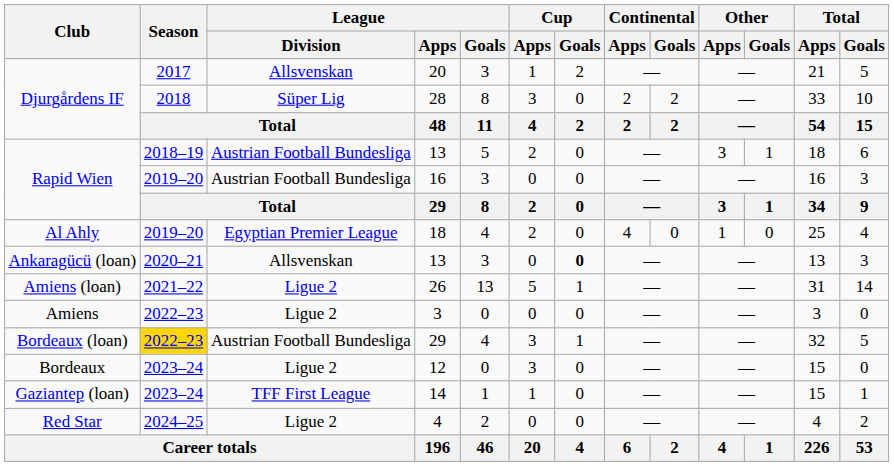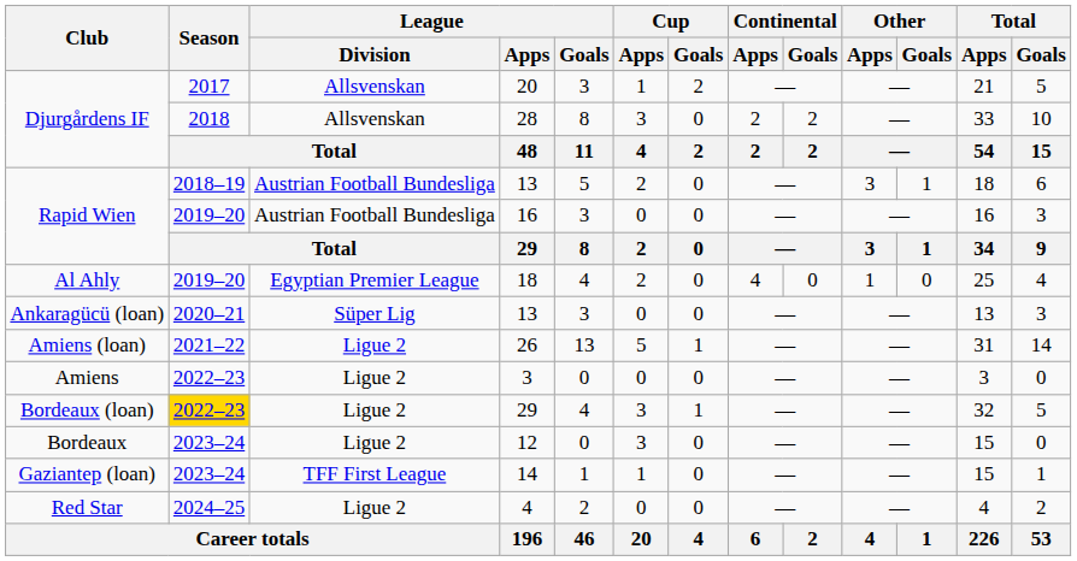 <table class="wikitable" style="text-align:center">
 <tr>
 <th rowspan="2">Club</th>
 <th rowspan="2">Season</th>
 <th colspan="3">League</th>
 <th colspan="2">Cup</th>
 <th colspan="2">Continental</th>
 <th colspan="2">Other</th>
 <th colspan="2">Total</th>
 </tr>
 <tr>
 <th>Division</th>
 <th>Apps</th>
 <th>Goals</th>
 <th>Apps</th>
 <th>Goals</th>
 <th>Apps</th>
 <th>Goals</th>
 <th>Apps</th>
 <th>Goals</th>
 <th>Apps</th>
 <th>Goals</th>
 </tr>
 <tr>
 <td rowspan="3"><a href='#'>Djurgårdens IF</a></td>
 <td><a href='#'>2017</a></td>
 <td><a href='#'>Allsvenskan</a></td>
 <td>20</td>
 <td>3</td>
 <td>1</td>
 <td>2</td>
 <td colspan="2">—</td>
 <td colspan="2">—</td>
 <td>21</td>
 <td>5</td>
 </tr>
 <tr>
 <td><a href='#'>2018</a></td>
-<td><a href='#'>Süper Lig</a></td>
+<td>Allsvenskan</td>
 <td>28</td>
 <td>8</td>
 <td>3</td>
 <td>0</td>
 <td>2</td>
 <td>2</td>
 <td colspan="2">—</td>
 <td>33</td>
 <td>10</td>
 </tr>
 <tr>
 <th colspan="2">Total</th>
 <th>48</th>
 <th>11</th>
 <th>4</th>
 <th>2</th>
 <th>2</th>
 <th>2</th>
 <th colspan="2">—</th>
 <th>54</th>
 <th>15</th>
 </tr>
 <tr>
 <td rowspan="3"><a href='#'>Rapid Wien</a></td>
 <td><a href='#'>2018–19</a></td>
 <td><a href='#'>Austrian Football Bundesliga</a></td>
 <td>13</td>
 <td>5</td>
 <td>2</td>
 <td>0</td>
 <td colspan="2">—</td>
 <td>3</td>
 <td>1</td>
 <td>18</td>
 <td>6</td>
 </tr>
 <tr>
 <td><a href='#'>2019–20</a></td>
 <td>Austrian Football Bundesliga</td>
 <td>16</td>
 <td>3</td>
 <td>0</td>
 <td>0</td>
 <td colspan="2">—</td>
 <td colspan="2">—</td>
 <td>16</td>
 <td>3</td>
 </tr>
 <tr>
 <th colspan="2">Total</th>
 <th>29</th>
 <th>8</th>
 <th>2</th>
 <th>0</th>
 <th colspan="2">—</th>
 <th>3</th>
 <th>1</th>
 <th>34</th>
 <th>9</th>
 </tr>
 <tr>
 <td><a href='#'>Al Ahly</a></td>
 <td><a href='#'>2019–20</a></td>
 <td><a href='#'>Egyptian Premier League</a></td>
 <td>18</td>
 <td>4</td>
 <td>2</td>
 <td>0</td>
 <td>4</td>
 <td>0</td>
 <td>1</td>
 <td>0</td>
 <td>25</td>
 <td>4</td>
 </tr>
 <tr>
 <td><a href='#'>Ankaragücü</a> (loan)</td>
 <td><a href='#'>2020–21</a></td>
-<td>Allsvenskan</td>
+<td><a href='#'>Süper Lig</a></td>
 <td>13</td>
 <td>3</td>
 <td>0</td>
-<td><strong>0</strong></td>
+<td>0</td>
 <td colspan="2">—</td>
 <td colspan="2">—</td>
 <td>13</td>
 <td>3</td>
 </tr>
 <tr>
 <td><a href='#'>Amiens</a> (loan)</td>
 <td><a href='#'>2021–22</a></td>
 <td><a href='#'>Ligue 2</a></td>
 <td>26</td>
 <td>13</td>
 <td>5</td>
 <td>1</td>
 <td colspan="2">—</td>
 <td colspan="2">—</td>
 <td>31</td>
 <td>14</td>
 </tr>
 <tr>
 <td>Amiens</td>
 <td><a href='#'>2022–23</a></td>
 <td>Ligue 2</td>
 <td>3</td>
 <td>0</td>
 <td>0</td>
 <td>0</td>
 <td colspan="2">—</td>
 <td colspan="2">—</td>
 <td>3</td>
 <td>0</td>
 </tr>
 <tr>
 <td><a href='#'>Bordeaux</a> (loan)</td>
 <td style="background: gold;"><a href='#'>2022–23</a></td>
-<td>Austrian Football Bundesliga</td>
+<td>Ligue 2</td>
 <td>29</td>
 <td>4</td>
 <td>3</td>
 <td>1</td>
 <td colspan="2">—</td>
 <td colspan="2">—</td>
 <td>32</td>
 <td>5</td>
 </tr>
 <tr>
 <td>Bordeaux</td>
 <td><a href='#'>2023–24</a></td>
 <td>Ligue 2</td>
 <td>12</td>
 <td>0</td>
 <td>3</td>
 <td>0</td>
 <td colspan="2">—</td>
 <td colspan="2">—</td>
 <td>15</td>
 <td>0</td>
 </tr>
 <tr>
 <td><a href='#'>Gaziantep</a> (loan)</td>
 <td><a href='#'>2023–24</a></td>
 <td><a href='#'>TFF First League</a></td>
 <td>14</td>
 <td>1</td>
 <td>1</td>
 <td>0</td>
 <td colspan="2">—</td>
 <td colspan="2">—</td>
 <td>15</td>
 <td>1</td>
 </tr>
 <tr>
 <td><a href='#'>Red Star</a></td>
 <td><a href='#'>2024–25</a></td>
 <td>Ligue 2</td>
 <td>4</td>
 <td>2</td>
 <td>0</td>
 <td>0</td>
 <td colspan="2">—</td>
 <td colspan="2">—</td>
 <td>4</td>
 <td>2</td>
 </tr>
 <tr>
 <th colspan="3">Career totals</th>
 <th>196</th>
 <th>46</th>
 <th>20</th>
 <th>4</th>
 <th>6</th>
 <th>2</th>
 <th>4</th>
 <th>1</th>
 <th>226</th>
 <th>53</th>
 </tr>
 </table>
